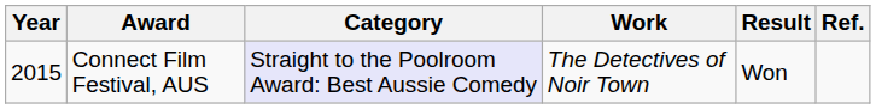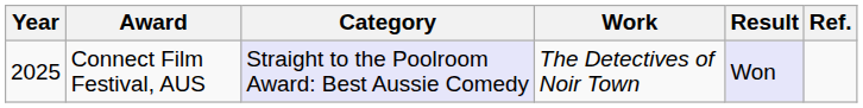 <table class="wikitable">
 <tr>
 <th scope="col">Year</th>
 <th scope="col">Award</th>
 <th scope="col">Category</th>
 <th scope="col">Work</th>
 <th scope="col">Result</th>
 <th scope="col">Ref.</th>
 </tr>
 <tr>
-<td>2015</td>
+<td>2025</td>
 <td>Connect Film Festival, AUS</td>
 <td style="background: lavender;">Straight to the Poolroom Award: Best Aussie Comedy</td>
 <td><em>The Detectives of Noir Town</em></td>
-<td>Won</td>
+<td style="background: lavender;">Won</td>
 <td></td>
 </tr>
 </table>
